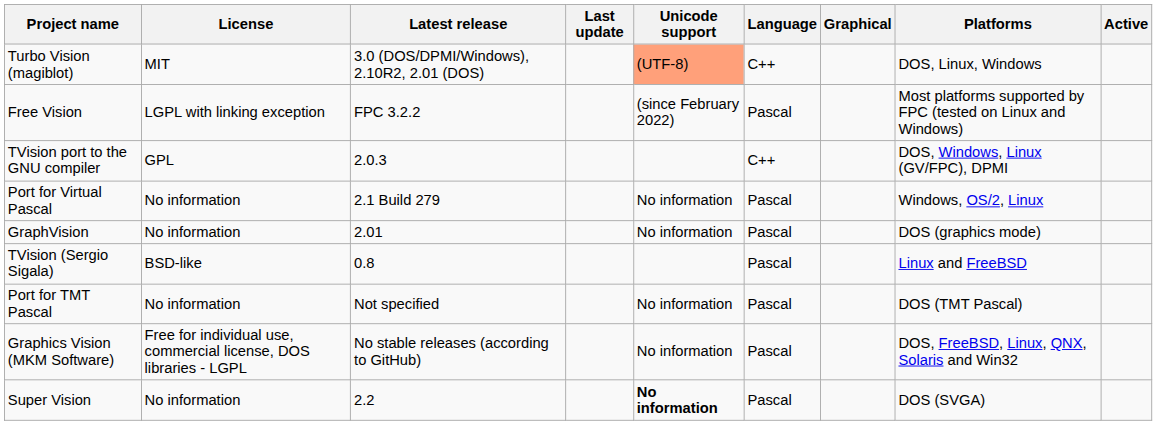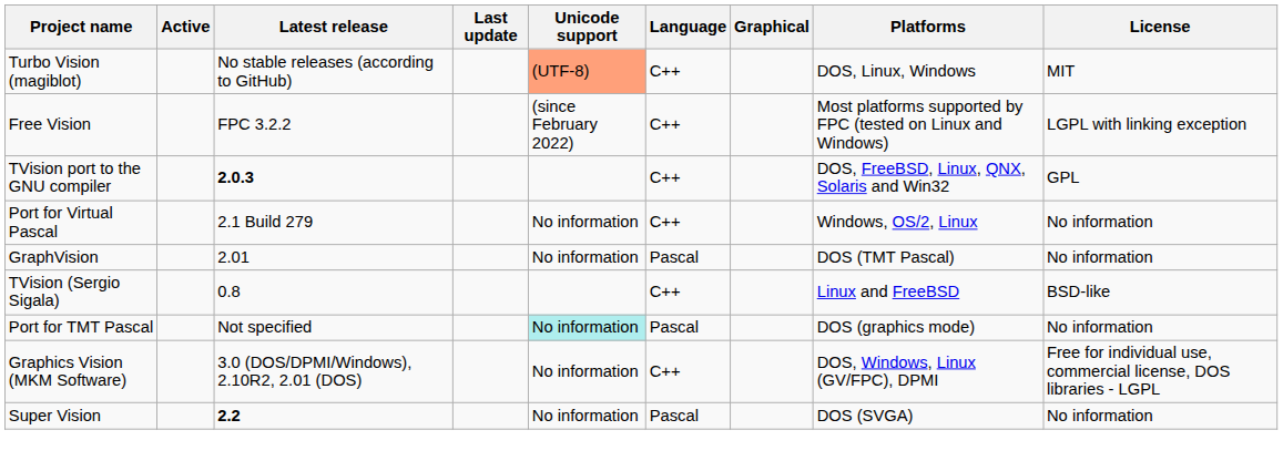 <table class="wikitable sortable">
 <tr>
 <th>Project name</th>
-<th>License</th>
+<th>Active</th>
 <th>Latest release</th>
 <th data-sort-type="date">Last update</th>
 <th>Unicode support</th>
 <th>Language</th>
 <th>Graphical</th>
 <th>Platforms</th>
-<th>Active</th>
+<th>License</th>
 </tr>
 <tr>
 <td>Turbo Vision (magiblot)</td>
-<td>MIT</td>
-<td>3.0 (DOS/DPMI/Windows), 2.10R2, 2.01 (DOS)</td>
+<td></td>
+<td>No stable releases (according to GitHub)</td>
 <td></td>
 <td style="background: lightsalmon;"> (UTF-8)</td>
 <td>C++</td>
 <td></td>
 <td>DOS, Linux, Windows</td>
-<td></td>
+<td>MIT</td>
 </tr>
 <tr>
 <td>Free Vision</td>
-<td>LGPL with linking exception</td>
+<td></td>
 <td>FPC 3.2.2</td>
 <td></td>
 <td> (since February 2022)</td>
-<td>Pascal</td>
+<td>C++</td>
 <td></td>
 <td>Most platforms supported by FPC (tested on Linux and Windows)</td>
-<td></td>
+<td>LGPL with linking exception</td>
 </tr>
 <tr>
 <td>TVision port to the GNU compiler</td>
-<td>GPL</td>
-<td>2.0.3</td>
+<td></td>
+<td><strong>2.0.3</strong></td>
 <td></td>
 <td></td>
 <td>C++</td>
 <td></td>
-<td>DOS, <a href='#'>Windows</a>, <a href='#'>Linux</a> (GV/FPC), DPMI</td>
-<td></td>
+<td>DOS, <a href='#'>FreeBSD</a>, <a href='#'>Linux</a>, <a href='#'>QNX</a>, <a href='#'>Solaris</a> and Win32</td>
+<td>GPL</td>
 </tr>
 <tr>
 <td>Port for Virtual Pascal</td>
-<td>No information</td>
+<td></td>
 <td>2.1 Build 279</td>
 <td></td>
 <td>No information</td>
-<td>Pascal</td>
+<td>C++</td>
 <td></td>
 <td>Windows, <a href='#'>OS/2</a>, <a href='#'>Linux</a></td>
-<td></td>
+<td>No information</td>
 </tr>
 <tr>
 <td>GraphVision</td>
-<td>No information</td>
+<td></td>
 <td>2.01</td>
 <td></td>
 <td>No information</td>
 <td>Pascal</td>
 <td></td>
-<td>DOS (graphics mode)</td>
-<td></td>
+<td>DOS (TMT Pascal)</td>
+<td>No information</td>
 </tr>
 <tr>
 <td>TVision (Sergio Sigala)</td>
-<td>BSD-like</td>
+<td></td>
 <td>0.8</td>
 <td></td>
 <td></td>
-<td>Pascal</td>
+<td>C++</td>
 <td></td>
 <td><a href='#'>Linux</a> and <a href='#'>FreeBSD</a></td>
-<td></td>
+<td>BSD-like</td>
 </tr>
 <tr>
 <td>Port for TMT Pascal</td>
+<td></td>
+<td>Not specified</td>
+<td></td>
+<td style="background: paleturquoise;">No information</td>
+<td>Pascal</td>
+<td></td>
+<td>DOS (graphics mode)</td>
 <td>No information</td>
-<td>Not specified</td>
+</tr>
+<tr>
+<td>Graphics Vision (MKM Software)</td>
+<td></td>
+<td>3.0 (DOS/DPMI/Windows), 2.10R2, 2.01 (DOS)</td>
+<td></td>
+<td>No information</td>
+<td>C++</td>
+<td></td>
+<td>DOS, <a href='#'>Windows</a>, <a href='#'>Linux</a> (GV/FPC), DPMI</td>
+<td>Free for individual use, commercial license, DOS libraries - LGPL</td>
+</tr>
+<tr>
+<td>Super Vision</td>
+<td></td>
+<td><strong>2.2</strong></td>
 <td></td>
 <td>No information</td>
 <td>Pascal</td>
 <td></td>
-<td>DOS (TMT Pascal)</td>
-<td></td>
-</tr>
-<tr>
-<td>Graphics Vision (MKM Software)</td>
-<td>Free for individual use, commercial license, DOS libraries - LGPL</td>
-<td>No stable releases (according to GitHub)</td>
-<td></td>
+<td>DOS (SVGA)</td>
 <td>No information</td>
-<td>Pascal</td>
-<td></td>
-<td>DOS, <a href='#'>FreeBSD</a>, <a href='#'>Linux</a>, <a href='#'>QNX</a>, <a href='#'>Solaris</a> and Win32</td>
-<td></td>
-</tr>
-<tr>
-<td>Super Vision</td>
-<td>No information</td>
-<td>2.2</td>
-<td></td>
-<td><strong>No information</strong></td>
-<td>Pascal</td>
-<td></td>
-<td>DOS (SVGA)</td>
-<td></td>
 </tr>
 </table>
